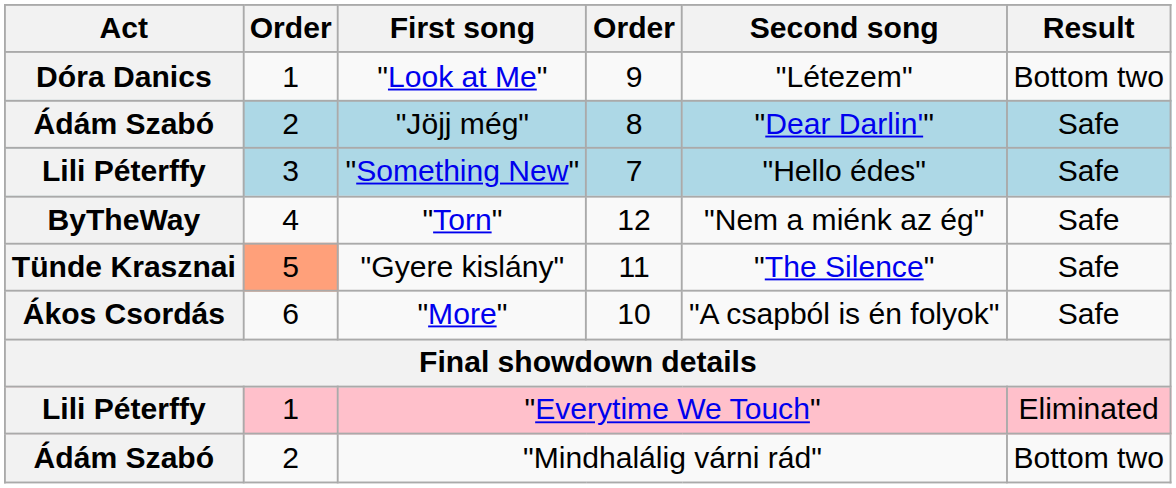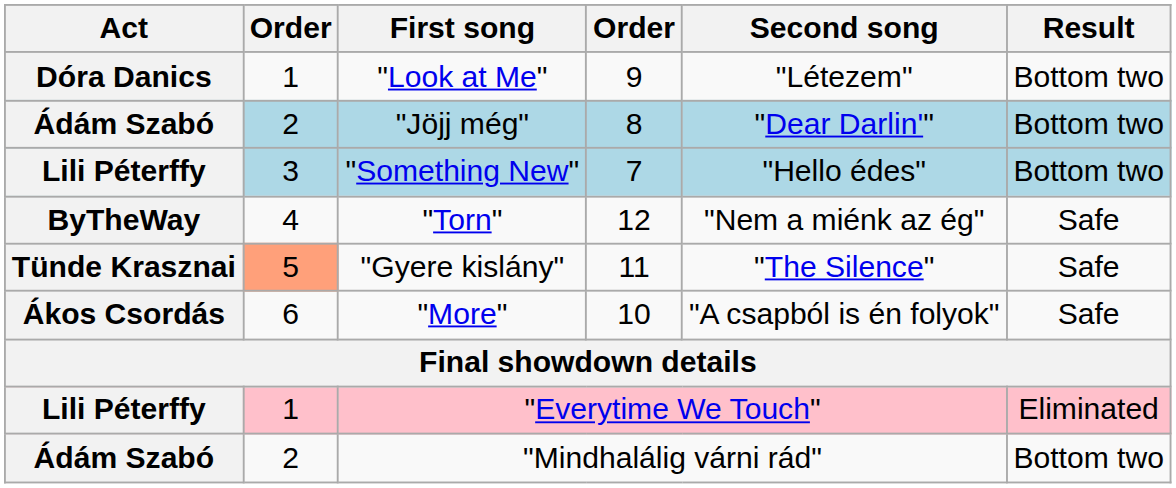 <table class="wikitable" style="text-align:center;">
 <tr>
 <th scope="col">Act</th>
 <th scope="col">Order</th>
 <th scope="col">First song</th>
 <th scope="col">Order</th>
 <th scope="col">Second song</th>
 <th scope="col">Result</th>
 </tr>
 <tr>
 <th scope="row">Dóra Danics</th>
 <td>1</td>
 <td>"<a href='#'>Look at Me</a>"</td>
 <td>9</td>
 <td>"Létezem"</td>
 <td>Bottom two</td>
 </tr>
 <tr bgcolor="lightblue">
 <th scope="row">Ádám Szabó</th>
 <td>2</td>
 <td>"Jöjj még"</td>
 <td>8</td>
 <td>"<a href='#'>Dear Darlin'</a>"</td>
-<td>Safe</td>
+<td>Bottom two</td>
 </tr>
 <tr bgcolor="lightblue">
 <th scope="row">Lili Péterffy</th>
 <td>3</td>
 <td>"<a href='#'>Something New</a>"</td>
 <td>7</td>
 <td>"Hello édes"</td>
-<td>Safe</td>
+<td>Bottom two</td>
 </tr>
 <tr>
 <th scope="row">ByTheWay</th>
 <td>4</td>
 <td>"<a href='#'>Torn</a>"</td>
 <td>12</td>
 <td>"Nem a miénk az ég"</td>
 <td>Safe</td>
 </tr>
 <tr>
 <th scope="row">Tünde Krasznai</th>
 <td style="background: lightsalmon;">5</td>
 <td>"Gyere kislány"</td>
 <td>11</td>
 <td>"<a href='#'>The Silence</a>"</td>
 <td>Safe</td>
 </tr>
 <tr>
 <th scope="row">Ákos Csordás</th>
 <td>6</td>
 <td>"<a href='#'>More</a>"</td>
 <td>10</td>
 <td>"A csapból is én folyok"</td>
 <td>Safe</td>
 </tr>
 <tr>
 <th scope="col" colspan="7">Final showdown details</th>
 </tr>
 <tr bgcolor="pink">
 <th scope="row">Lili Péterffy</th>
 <td>1</td>
 <td colspan="3">"<a href='#'>Everytime We Touch</a>"</td>
 <td>Eliminated</td>
 </tr>
 <tr>
 <th scope="row">Ádám Szabó</th>
 <td>2</td>
 <td colspan="3">"Mindhalálig várni rád"</td>
 <td>Bottom two</td>
 </tr>
 </table>
